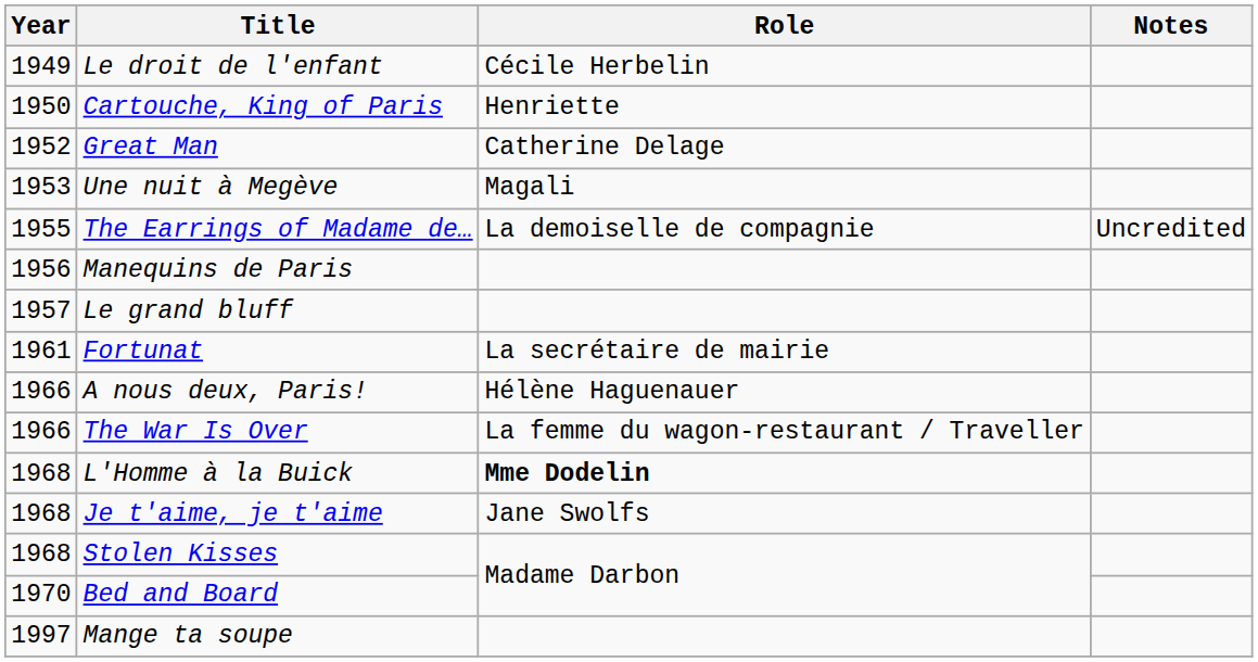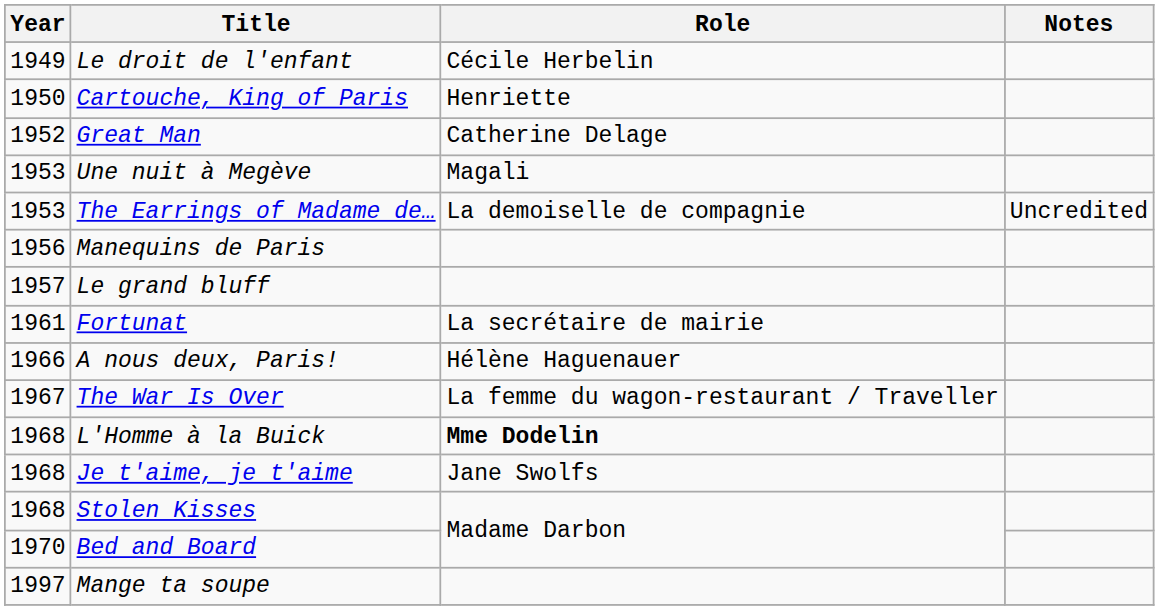 <table class="wikitable">
 <tr>
 <th>Year</th>
 <th>Title</th>
 <th>Role</th>
 <th>Notes</th>
 </tr>
 <tr>
 <td>1949</td>
 <td><em>Le droit de l'enfant</em></td>
 <td>Cécile Herbelin</td>
 <td></td>
 </tr>
 <tr>
 <td>1950</td>
 <td><em><a href='#'>Cartouche, King of Paris</a></em></td>
 <td>Henriette</td>
 <td></td>
 </tr>
 <tr>
 <td>1952</td>
 <td><em><a href='#'>Great Man</a></em></td>
 <td>Catherine Delage</td>
 <td></td>
 </tr>
 <tr>
 <td>1953</td>
 <td><em>Une nuit à Megève</em></td>
 <td>Magali</td>
 <td></td>
 </tr>
 <tr>
-<td>1955</td>
+<td>1953</td>
 <td><em><a href='#'>The Earrings of Madame de…</a></em></td>
 <td>La demoiselle de compagnie</td>
 <td>Uncredited</td>
 </tr>
 <tr>
 <td>1956</td>
 <td><em>Manequins de Paris</em></td>
 <td></td>
 <td></td>
 </tr>
 <tr>
 <td>1957</td>
 <td><em>Le grand bluff</em></td>
 <td></td>
 <td></td>
 </tr>
 <tr>
 <td>1961</td>
 <td><em><a href='#'>Fortunat</a></em></td>
 <td>La secrétaire de mairie</td>
 <td></td>
 </tr>
 <tr>
 <td>1966</td>
 <td><em>A nous deux, Paris!</em></td>
 <td>Hélène Haguenauer</td>
 <td></td>
 </tr>
 <tr>
-<td>1966</td>
+<td>1967</td>
 <td><em><a href='#'>The War Is Over</a></em></td>
 <td>La femme du wagon-restaurant / Traveller</td>
 <td></td>
 </tr>
 <tr>
 <td>1968</td>
 <td><em>L'Homme à la Buick</em></td>
 <td><strong>Mme Dodelin</strong></td>
 <td></td>
 </tr>
 <tr>
 <td>1968</td>
 <td><em><a href='#'>Je t'aime, je t'aime</a></em></td>
 <td>Jane Swolfs</td>
 <td></td>
 </tr>
 <tr>
 <td>1968</td>
 <td><em><a href='#'>Stolen Kisses</a></em></td>
 <td rowspan="2">Madame Darbon</td>
 <td></td>
 </tr>
 <tr>
 <td>1970</td>
 <td><em><a href='#'>Bed and Board</a></em></td>
 <td></td>
 </tr>
 <tr>
 <td>1997</td>
 <td><em>Mange ta soupe</em></td>
 <td></td>
 <td></td>
 </tr>
 </table>
